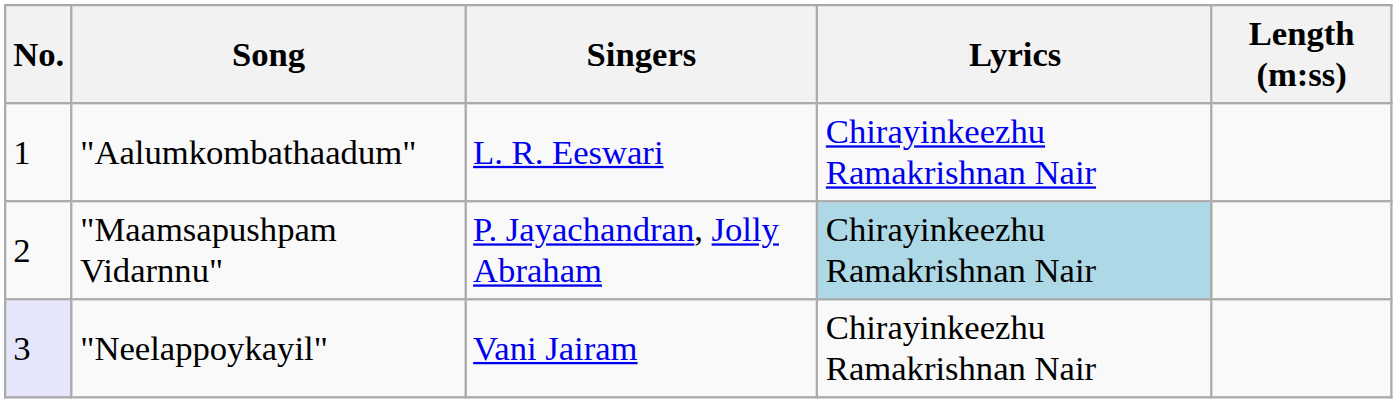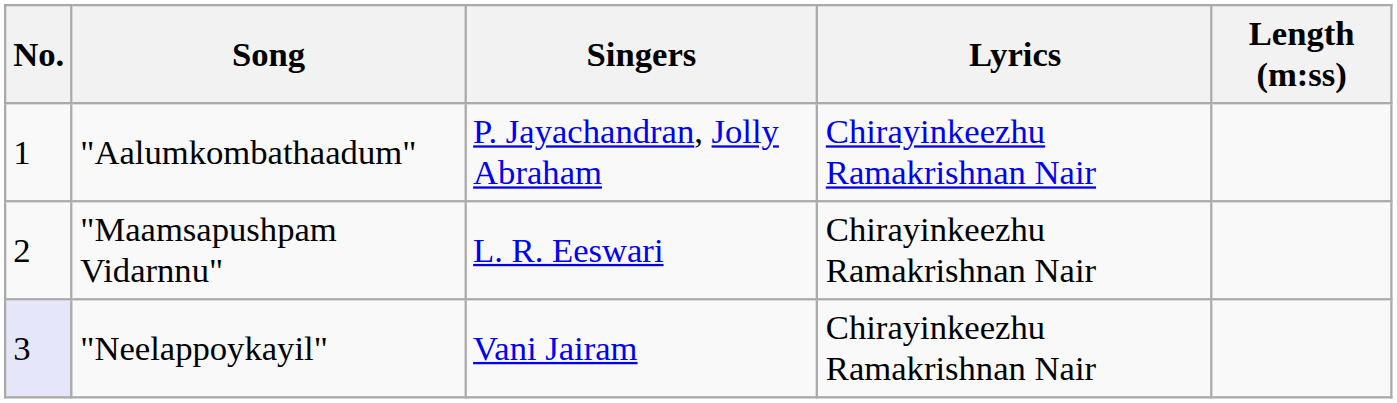 <table class="wikitable" style="font-size:95%;">
 <tr>
 <th>No.</th>
 <th>Song</th>
 <th>Singers</th>
 <th>Lyrics</th>
 <th>Length (m:ss)</th>
 </tr>
 <tr>
 <td>1</td>
 <td>"Aalumkombathaadum"</td>
-<td><a href='#'>L. R. Eeswari</a></td>
+<td><a href='#'>P. Jayachandran</a>, <a href='#'>Jolly Abraham</a></td>
 <td><a href='#'>Chirayinkeezhu Ramakrishnan Nair</a></td>
 <td></td>
 </tr>
 <tr>
 <td>2</td>
 <td>"Maamsapushpam Vidarnnu"</td>
-<td><a href='#'>P. Jayachandran</a>, <a href='#'>Jolly Abraham</a></td>
-<td style="background: lightblue;">Chirayinkeezhu Ramakrishnan Nair</td>
+<td><a href='#'>L. R. Eeswari</a></td>
+<td>Chirayinkeezhu Ramakrishnan Nair</td>
 <td></td>
 </tr>
 <tr>
 <td style="background: lavender;">3</td>
 <td>"Neelappoykayil"</td>
 <td><a href='#'>Vani Jairam</a></td>
 <td>Chirayinkeezhu Ramakrishnan Nair</td>
 <td></td>
 </tr>
 </table>
